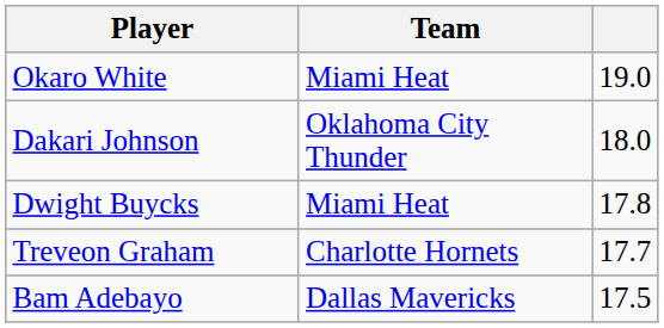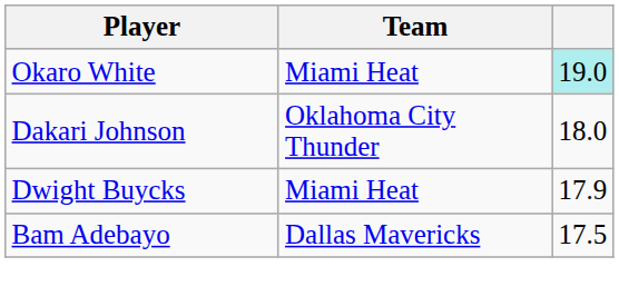 <table class="wikitable" style="text-align:left">
 <tr>
 <th width="150px">Player</th>
 <th width="150px">Team</th>
 <th width="25px"></th>
 </tr>
 <tr>
 <td><a href='#'>Okaro White</a></td>
 <td><a href='#'>Miami Heat</a></td>
-<td align="center">19.0</td>
+<td align="center" style="background: paleturquoise;">19.0</td>
 </tr>
 <tr>
 <td><a href='#'>Dakari Johnson</a></td>
 <td><a href='#'>Oklahoma City Thunder</a></td>
 <td align="center">18.0</td>
 </tr>
 <tr>
 <td><a href='#'>Dwight Buycks</a></td>
 <td><a href='#'>Miami Heat</a></td>
-<td align="center">17.8</td>
-</tr>
-<tr>
-<td><a href='#'>Treveon Graham</a></td>
-<td><a href='#'>Charlotte Hornets</a></td>
-<td align="center">17.7</td>
+<td align="center">17.9</td>
 </tr>
 <tr>
 <td><a href='#'>Bam Adebayo</a></td>
 <td><a href='#'>Dallas Mavericks</a></td>
 <td align="center">17.5</td>
 </tr>
 </table>
